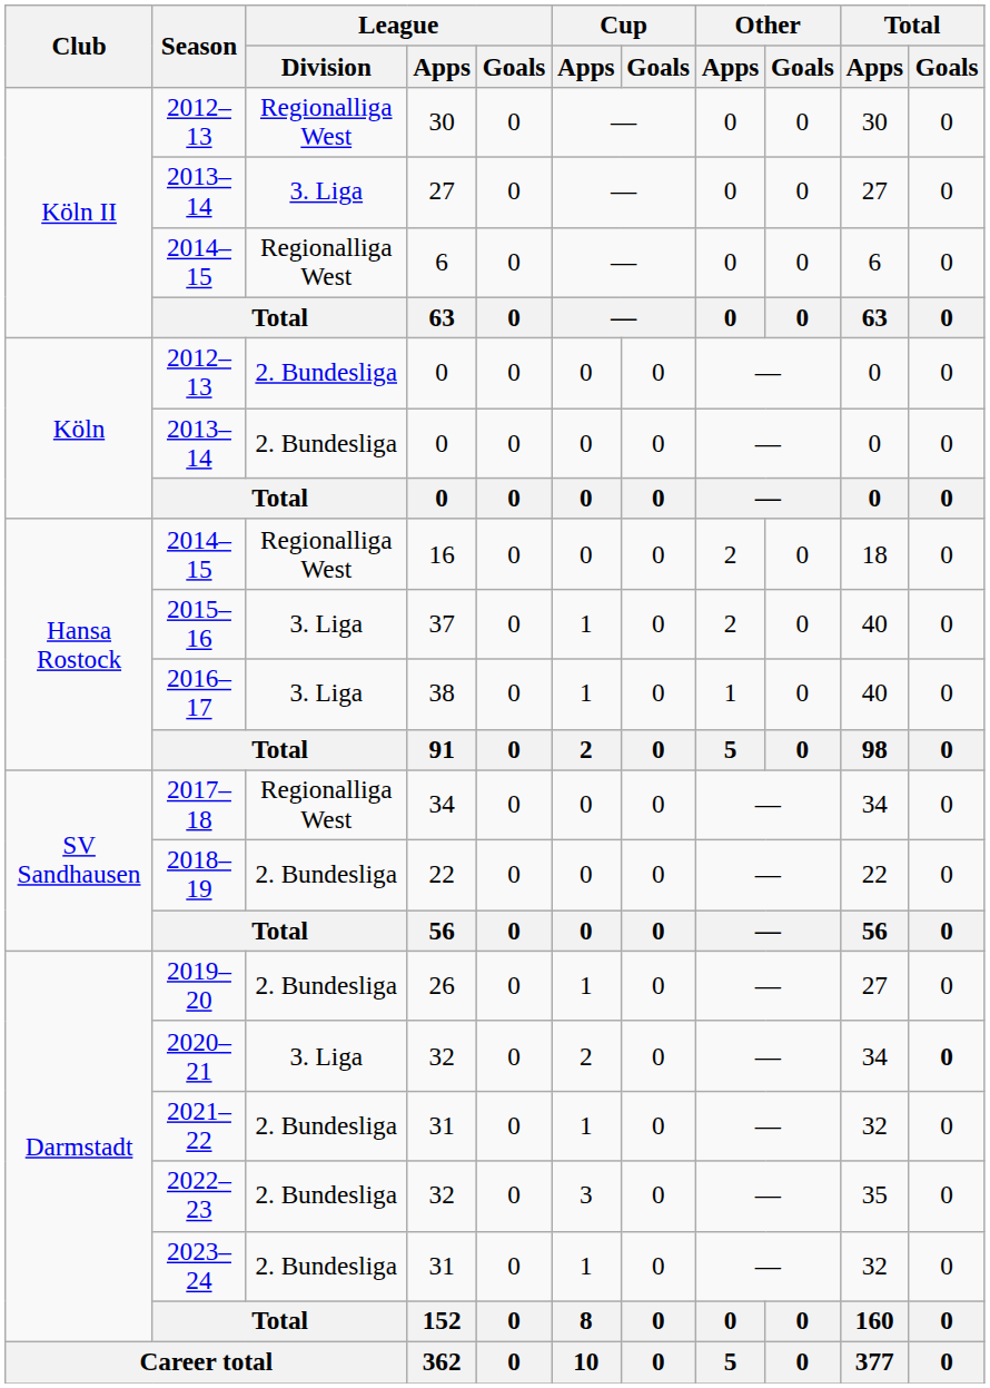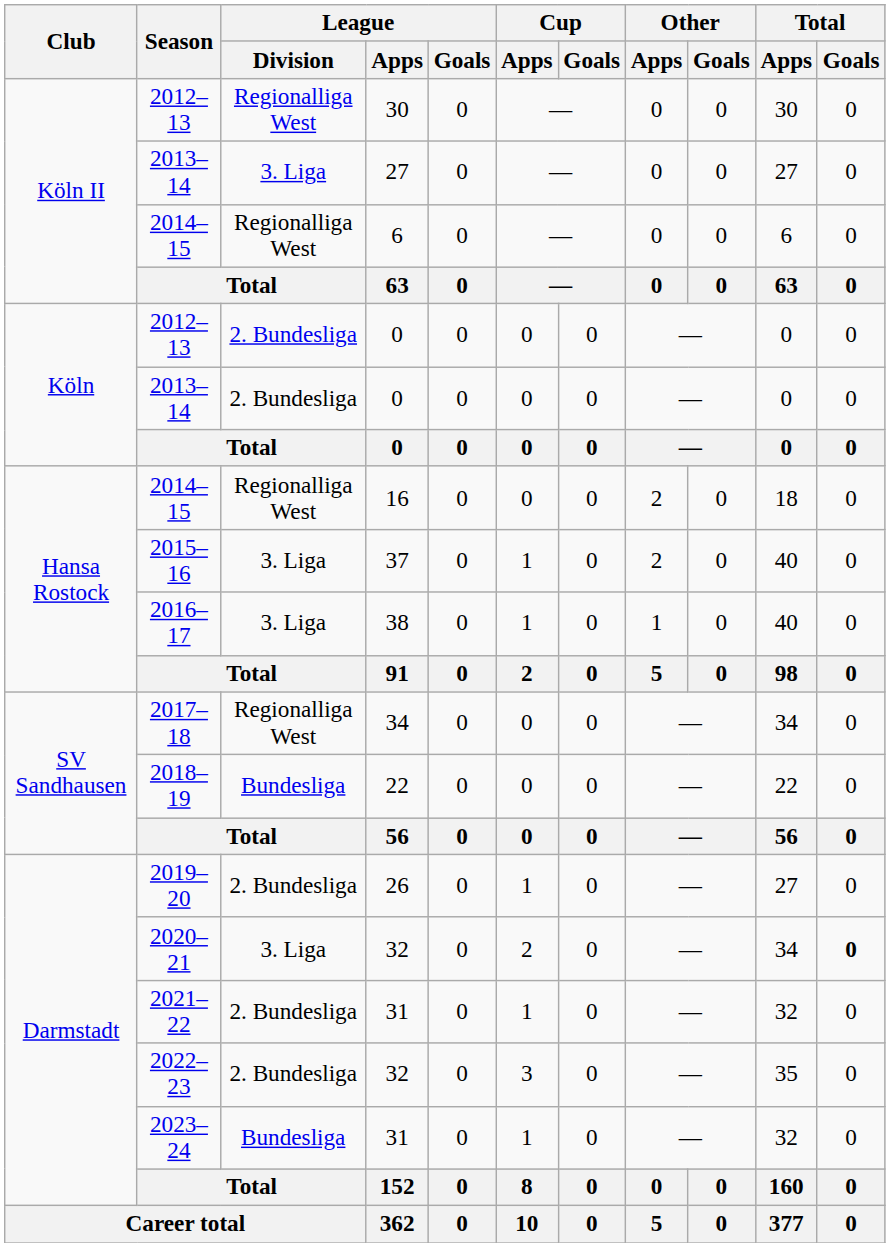 <table class=wikitable style=text-align:center>
 <tr>
 <th rowspan="2">Club</th>
 <th rowspan="2">Season</th>
 <th colspan="3">League</th>
 <th colspan="2">Cup</th>
 <th colspan="2">Other</th>
 <th colspan="2">Total</th>
 </tr>
 <tr>
 <th>Division</th>
 <th>Apps</th>
 <th>Goals</th>
 <th>Apps</th>
 <th>Goals</th>
 <th>Apps</th>
 <th>Goals</th>
 <th>Apps</th>
 <th>Goals</th>
 </tr>
 <tr>
 <td rowspan="4"><a href='#'>Köln II</a></td>
 <td><a href='#'>2012–13</a></td>
 <td><a href='#'>Regionalliga West</a></td>
 <td>30</td>
 <td>0</td>
 <td colspan="2">—</td>
 <td>0</td>
 <td>0</td>
 <td>30</td>
 <td>0</td>
 </tr>
 <tr>
 <td><a href='#'>2013–14</a></td>
 <td><a href='#'>3. Liga</a></td>
 <td>27</td>
 <td>0</td>
 <td colspan="2">—</td>
 <td>0</td>
 <td>0</td>
 <td>27</td>
 <td>0</td>
 </tr>
 <tr>
 <td><a href='#'>2014–15</a></td>
 <td>Regionalliga West</td>
 <td>6</td>
 <td>0</td>
 <td colspan="2">—</td>
 <td>0</td>
 <td>0</td>
 <td>6</td>
 <td>0</td>
 </tr>
 <tr>
 <th colspan="2">Total</th>
 <th>63</th>
 <th>0</th>
 <th colspan="2">—</th>
 <th>0</th>
 <th>0</th>
 <th>63</th>
 <th>0</th>
 </tr>
 <tr>
 <td rowspan="3"><a href='#'>Köln</a></td>
 <td><a href='#'>2012–13</a></td>
 <td><a href='#'>2. Bundesliga</a></td>
 <td>0</td>
 <td>0</td>
 <td>0</td>
 <td>0</td>
 <td colspan="2">—</td>
 <td>0</td>
 <td>0</td>
 </tr>
 <tr>
 <td><a href='#'>2013–14</a></td>
 <td>2. Bundesliga</td>
 <td>0</td>
 <td>0</td>
 <td>0</td>
 <td>0</td>
 <td colspan="2">—</td>
 <td>0</td>
 <td>0</td>
 </tr>
 <tr>
 <th colspan="2">Total</th>
 <th>0</th>
 <th>0</th>
 <th>0</th>
 <th>0</th>
 <th colspan="2">—</th>
 <th>0</th>
 <th>0</th>
 </tr>
 <tr>
 <td rowspan="4"><a href='#'>Hansa Rostock</a></td>
 <td><a href='#'>2014–15</a></td>
 <td>Regionalliga West</td>
 <td>16</td>
 <td>0</td>
 <td>0</td>
 <td>0</td>
 <td>2</td>
 <td>0</td>
 <td>18</td>
 <td>0</td>
 </tr>
 <tr>
 <td><a href='#'>2015–16</a></td>
 <td>3. Liga</td>
 <td>37</td>
 <td>0</td>
 <td>1</td>
 <td>0</td>
 <td>2</td>
 <td>0</td>
 <td>40</td>
 <td>0</td>
 </tr>
 <tr>
 <td><a href='#'>2016–17</a></td>
 <td>3. Liga</td>
 <td>38</td>
 <td>0</td>
 <td>1</td>
 <td>0</td>
 <td>1</td>
 <td>0</td>
 <td>40</td>
 <td>0</td>
 </tr>
 <tr>
 <th colspan="2">Total</th>
 <th>91</th>
 <th>0</th>
 <th>2</th>
 <th>0</th>
 <th>5</th>
 <th>0</th>
 <th>98</th>
 <th>0</th>
 </tr>
 <tr>
 <td rowspan="3"><a href='#'>SV Sandhausen</a></td>
 <td><a href='#'>2017–18</a></td>
 <td>Regionalliga West</td>
 <td>34</td>
 <td>0</td>
 <td>0</td>
 <td>0</td>
 <td colspan="2">—</td>
 <td>34</td>
 <td>0</td>
 </tr>
 <tr>
 <td><a href='#'>2018–19</a></td>
-<td>2. Bundesliga</td>
+<td><a href='#'>Bundesliga</a></td>
 <td>22</td>
 <td>0</td>
 <td>0</td>
 <td>0</td>
 <td colspan="2">—</td>
 <td>22</td>
 <td>0</td>
 </tr>
 <tr>
 <th colspan="2">Total</th>
 <th>56</th>
 <th>0</th>
 <th>0</th>
 <th>0</th>
 <th colspan="2">—</th>
 <th>56</th>
 <th>0</th>
 </tr>
 <tr>
 <td rowspan="6"><a href='#'>Darmstadt</a></td>
 <td><a href='#'>2019–20</a></td>
 <td>2. Bundesliga</td>
 <td>26</td>
 <td>0</td>
 <td>1</td>
 <td>0</td>
 <td colspan="2">—</td>
 <td>27</td>
 <td>0</td>
 </tr>
 <tr>
 <td><a href='#'>2020–21</a></td>
 <td>3. Liga</td>
 <td>32</td>
 <td>0</td>
 <td>2</td>
 <td>0</td>
 <td colspan="2">—</td>
 <td>34</td>
 <td><strong>0</strong></td>
 </tr>
 <tr>
 <td><a href='#'>2021–22</a></td>
 <td>2. Bundesliga</td>
 <td>31</td>
 <td>0</td>
 <td>1</td>
 <td>0</td>
 <td colspan="2">—</td>
 <td>32</td>
 <td>0</td>
 </tr>
 <tr>
 <td><a href='#'>2022–23</a></td>
 <td>2. Bundesliga</td>
 <td>32</td>
 <td>0</td>
 <td>3</td>
 <td>0</td>
 <td colspan="2">—</td>
 <td>35</td>
 <td>0</td>
 </tr>
 <tr>
 <td><a href='#'>2023–24</a></td>
-<td>2. Bundesliga</td>
+<td><a href='#'>Bundesliga</a></td>
 <td>31</td>
 <td>0</td>
 <td>1</td>
 <td>0</td>
 <td colspan="2">—</td>
 <td>32</td>
 <td>0</td>
 </tr>
 <tr>
 <th colspan="2">Total</th>
 <th>152</th>
 <th>0</th>
 <th>8</th>
 <th>0</th>
 <th>0</th>
 <th>0</th>
 <th>160</th>
 <th>0</th>
 </tr>
 <tr>
 <th colspan="3">Career total</th>
 <th>362</th>
 <th>0</th>
 <th>10</th>
 <th>0</th>
 <th>5</th>
 <th>0</th>
 <th>377</th>
 <th>0</th>
 </tr>
 </table>
